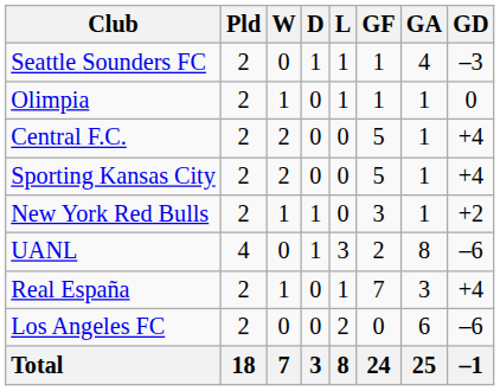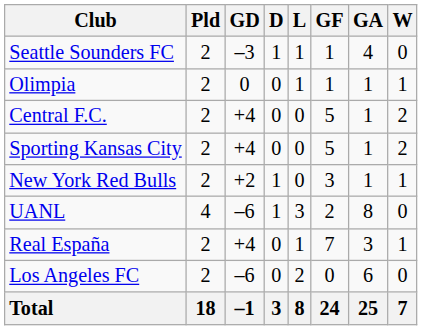 <table class="wikitable sortable" style="text-align:center;">
 <tr>
 <th>Club</th>
 <th>Pld</th>
-<th>W</th>
+<th>GD</th>
 <th>D</th>
 <th>L</th>
 <th>GF</th>
 <th>GA</th>
-<th>GD</th>
+<th>W</th>
 </tr>
 <tr>
 <td style="text-align:left;"> <a href='#'>Seattle Sounders FC</a></td>
 <td>2</td>
+<td>–3</td>
+<td>1</td>
+<td>1</td>
+<td>1</td>
+<td>4</td>
+<td>0</td>
+</tr>
+<tr>
+<td style="text-align:left;"> <a href='#'>Olimpia</a></td>
+<td>2</td>
+<td>0</td>
 <td>0</td>
 <td>1</td>
 <td>1</td>
 <td>1</td>
-<td>4</td>
-<td>–3</td>
-</tr>
-<tr>
-<td style="text-align:left;"> <a href='#'>Olimpia</a></td>
-<td>2</td>
 <td>1</td>
-<td>0</td>
-<td>1</td>
-<td>1</td>
-<td>1</td>
-<td>0</td>
 </tr>
 <tr>
 <td style="text-align:left;"> <a href='#'>Central F.C.</a></td>
 <td>2</td>
-<td>2</td>
+<td>+4</td>
 <td>0</td>
 <td>0</td>
 <td>5</td>
 <td>1</td>
-<td>+4</td>
+<td>2</td>
 </tr>
 <tr>
 <td style="text-align:left;"> <a href='#'>Sporting Kansas City</a></td>
 <td>2</td>
-<td>2</td>
+<td>+4</td>
 <td>0</td>
 <td>0</td>
 <td>5</td>
 <td>1</td>
-<td>+4</td>
+<td>2</td>
 </tr>
 <tr>
 <td style="text-align:left;"> <a href='#'>New York Red Bulls</a></td>
 <td>2</td>
-<td>1</td>
+<td>+2</td>
 <td>1</td>
 <td>0</td>
 <td>3</td>
 <td>1</td>
-<td>+2</td>
+<td>1</td>
 </tr>
 <tr>
 <td style="text-align:left;"> <a href='#'>UANL</a></td>
 <td>4</td>
-<td>0</td>
+<td>–6</td>
 <td>1</td>
 <td>3</td>
 <td>2</td>
 <td>8</td>
-<td>–6</td>
+<td>0</td>
 </tr>
 <tr>
 <td style="text-align:left;"> <a href='#'>Real España</a></td>
 <td>2</td>
-<td>1</td>
+<td>+4</td>
 <td>0</td>
 <td>1</td>
 <td>7</td>
 <td>3</td>
-<td>+4</td>
+<td>1</td>
 </tr>
 <tr>
 <td style="text-align:left;"> <a href='#'>Los Angeles FC</a></td>
 <td>2</td>
-<td>0</td>
+<td>–6</td>
 <td>0</td>
 <td>2</td>
 <td>0</td>
 <td>6</td>
-<td>–6</td>
+<td>0</td>
 </tr>
 <tr>
 <th style="text-align:left;"><strong>Total</strong></th>
 <th><strong>18</strong></th>
-<th><strong>7</strong></th>
+<th><strong>–1</strong></th>
 <th><strong>3</strong></th>
 <th><strong>8</strong></th>
 <th><strong>24</strong></th>
 <th><strong>25</strong></th>
-<th><strong>–1</strong></th>
+<th><strong>7</strong></th>
 </tr>
 </table>
